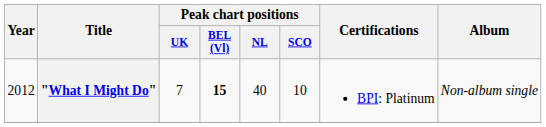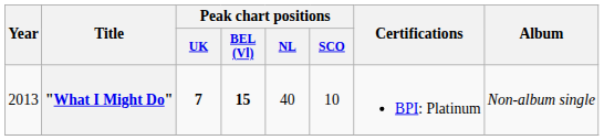 <table class="wikitable plainrowheaders" style="text-align:center;">
 <tr>
 <th scope="col" rowspan="2">Year</th>
 <th scope="col" rowspan="2">Title</th>
 <th scope="col" colspan="4">Peak chart positions</th>
 <th scope="col" rowspan="2">Certifications</th>
 <th scope="col" rowspan="2">Album</th>
 </tr>
 <tr>
 <th scope="col" style="width:3em;font-size:85%;"><a href='#'>UK</a><br></th>
 <th scope="col" style="width:3em;font-size:85%;"><a href='#'>BEL (Vl)</a><br></th>
 <th scope="col" style="width:3em;font-size:85%;"><a href='#'>NL</a><br></th>
 <th scope="col" style="width:3em;font-size:85%;"><a href='#'>SCO</a><br></th>
 </tr>
 <tr>
-<td>2012</td>
+<td>2013</td>
 <th scope="row">"<a href='#'>What I Might Do</a>"</th>
-<td>7</td>
+<td><strong>7</strong></td>
 <td><strong>15</strong></td>
 <td>40</td>
 <td>10</td>
 <td><br><ul><li><a href='#'>BPI</a>: Platinum</li></ul></td>
 <td><em>Non-album single</em></td>
 </tr>
 <tr>
 </tr>
 </table>
